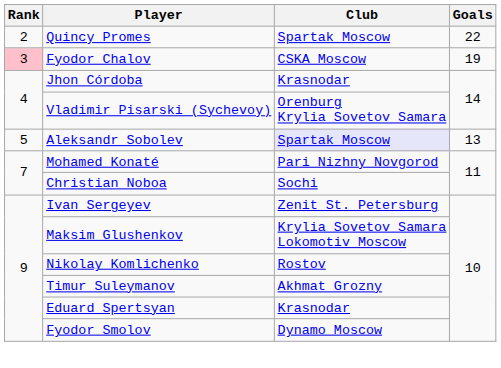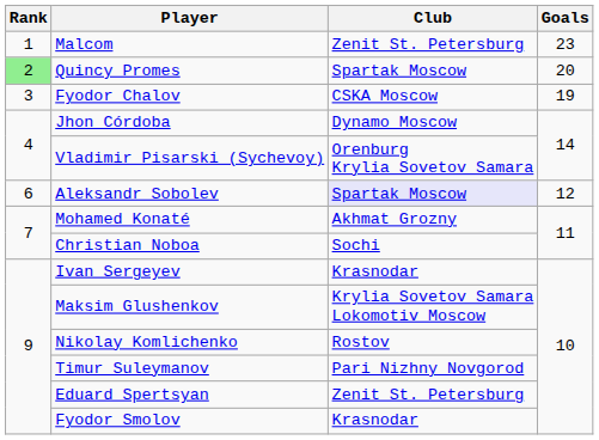 <table class="wikitable" style="text-align: center;">
 <tr>
 <th>Rank</th>
 <th>Player</th>
 <th>Club</th>
 <th>Goals</th>
 </tr>
 <tr>
-<td>2</td>
+<td>1</td>
+<td style="text-align: left;"> <a href='#'>Malcom</a></td>
+<td style="text-align: left;"><a href='#'>Zenit St. Petersburg</a></td>
+<td>23</td>
+</tr>
+<tr>
+<td style="background: lightgreen;">2</td>
 <td style="text-align: left;"> <a href='#'>Quincy Promes</a></td>
 <td style="text-align: left;"><a href='#'>Spartak Moscow</a></td>
-<td>22</td>
+<td>20</td>
 </tr>
 <tr>
-<td style="background: pink;">3</td>
+<td>3</td>
 <td style="text-align: left;"> <a href='#'>Fyodor Chalov</a></td>
 <td style="text-align: left;"><a href='#'>CSKA Moscow</a></td>
 <td>19</td>
 </tr>
 <tr>
 <td rowspan="2">4</td>
 <td style="text-align: left;"> <a href='#'>Jhon Córdoba</a></td>
-<td style="text-align: left;"><a href='#'>Krasnodar</a></td>
+<td style="text-align: left;"><a href='#'>Dynamo Moscow</a></td>
 <td rowspan="2">14</td>
 </tr>
 <tr>
 <td style="text-align: left;"> <a href='#'>Vladimir Pisarski (Sychevoy)</a></td>
 <td style="text-align: left;"><a href='#'>Orenburg</a><br><a href='#'>Krylia Sovetov Samara</a></td>
 </tr>
 <tr>
-<td>5</td>
+<td>6</td>
 <td style="text-align: left;"> <a href='#'>Aleksandr Sobolev</a></td>
 <td style="background: lavender; text-align: left;"><a href='#'>Spartak Moscow</a></td>
-<td>13</td>
+<td>12</td>
 </tr>
 <tr>
 <td rowspan="2">7</td>
 <td style="text-align: left;"> <a href='#'>Mohamed Konaté</a></td>
-<td style="text-align: left;"><a href='#'>Pari Nizhny Novgorod</a></td>
+<td style="text-align: left;"><a href='#'>Akhmat Grozny</a></td>
 <td rowspan="2">11</td>
 </tr>
 <tr>
 <td style="text-align: left;"> <a href='#'>Christian Noboa</a></td>
 <td style="text-align: left;"><a href='#'>Sochi</a></td>
 </tr>
 <tr>
 <td rowspan="6">9</td>
 <td style="text-align: left;"> <a href='#'>Ivan Sergeyev</a></td>
-<td style="text-align: left;"><a href='#'>Zenit St. Petersburg</a></td>
+<td style="text-align: left;"><a href='#'>Krasnodar</a></td>
 <td rowspan="6">10</td>
 </tr>
 <tr>
 <td style="text-align: left;"> <a href='#'>Maksim Glushenkov</a></td>
 <td style="text-align: left;"><a href='#'>Krylia Sovetov Samara</a><br><a href='#'>Lokomotiv Moscow</a></td>
 </tr>
 <tr>
 <td style="text-align: left;"> <a href='#'>Nikolay Komlichenko</a></td>
 <td style="text-align: left;"><a href='#'>Rostov</a></td>
 </tr>
 <tr>
 <td style="text-align: left;"> <a href='#'>Timur Suleymanov</a></td>
-<td style="text-align: left;"><a href='#'>Akhmat Grozny</a></td>
+<td style="text-align: left;"><a href='#'>Pari Nizhny Novgorod</a></td>
 </tr>
 <tr>
 <td style="text-align: left;"> <a href='#'>Eduard Spertsyan</a></td>
-<td style="text-align: left;"><a href='#'>Krasnodar</a></td>
+<td style="text-align: left;"><a href='#'>Zenit St. Petersburg</a></td>
 </tr>
 <tr>
 <td style="text-align: left;"> <a href='#'>Fyodor Smolov</a></td>
-<td style="text-align: left;"><a href='#'>Dynamo Moscow</a></td>
+<td style="text-align: left;"><a href='#'>Krasnodar</a></td>
 </tr>
 </table>
